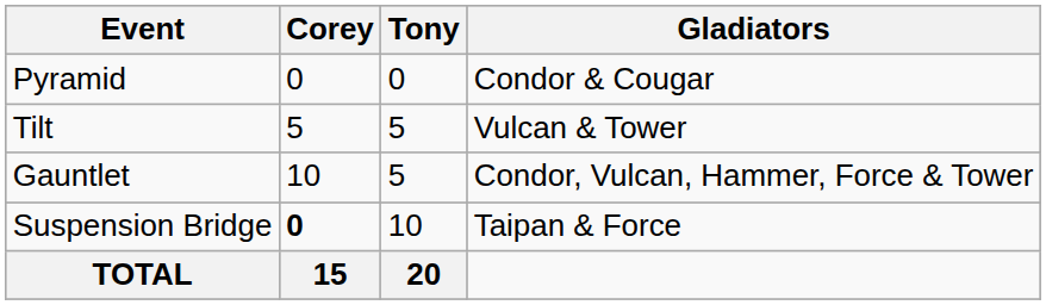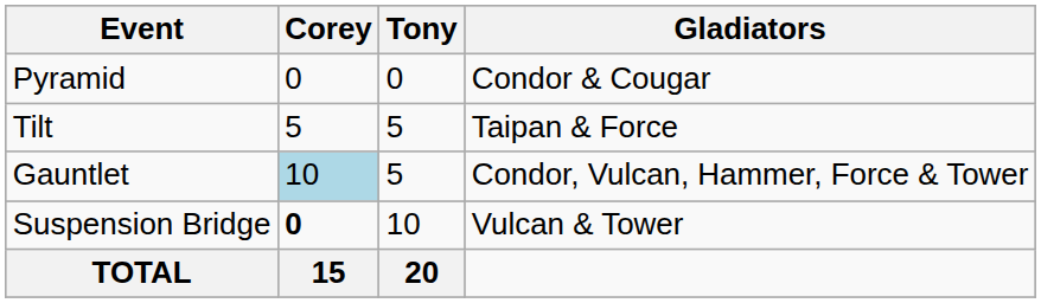 <table class="wikitable">
 <tr>
 <th>Event</th>
 <th>Corey</th>
 <th>Tony</th>
 <th>Gladiators</th>
 </tr>
 <tr>
 <td>Pyramid</td>
 <td>0</td>
 <td>0</td>
 <td>Condor & Cougar</td>
 </tr>
 <tr>
 <td>Tilt</td>
 <td>5</td>
 <td>5</td>
-<td>Vulcan & Tower</td>
+<td>Taipan & Force</td>
 </tr>
 <tr>
 <td>Gauntlet</td>
-<td>10</td>
+<td style="background: lightblue;">10</td>
 <td>5</td>
 <td>Condor, Vulcan, Hammer, Force & Tower</td>
 </tr>
 <tr>
 <td>Suspension Bridge</td>
 <td><strong>0</strong></td>
 <td>10</td>
-<td>Taipan & Force</td>
+<td>Vulcan & Tower</td>
 </tr>
 <tr>
 <th>TOTAL</th>
 <th>15</th>
 <th>20</th>
 </tr>
 </table>
